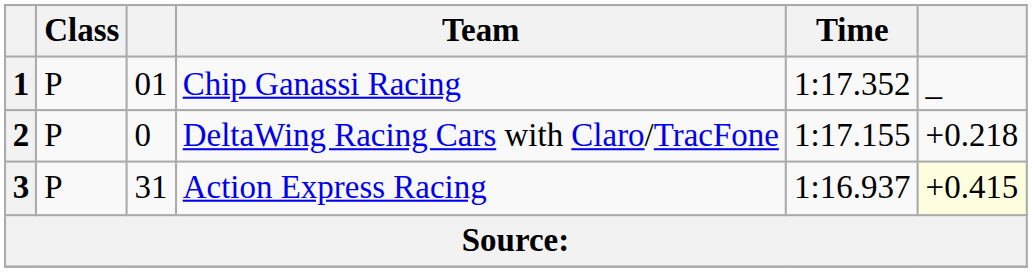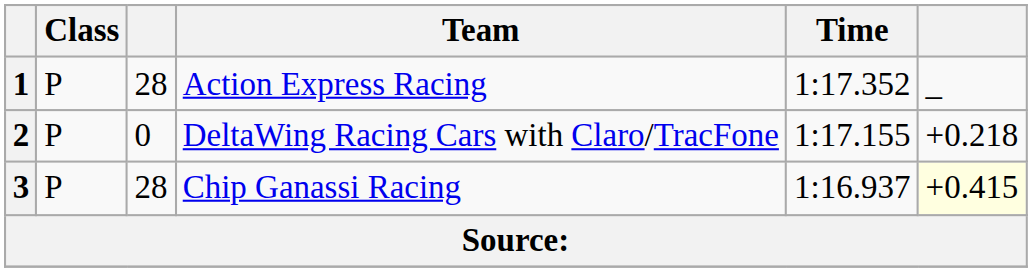 <table class="wikitable">
 <tr>
 <th scope="col"></th>
 <th scope="col">Class</th>
 <th scope="col"></th>
 <th scope="col">Team</th>
 <th scope="col">Time</th>
 <th scope="col"></th>
 </tr>
 <tr>
 <th scope="row">1</th>
 <td>P</td>
-<td>01</td>
-<td><a href='#'>Chip Ganassi Racing</a></td>
+<td>28</td>
+<td><a href='#'>Action Express Racing</a></td>
 <td>1:17.352</td>
 <td>_</td>
 </tr>
 <tr>
 <th scope="row">2</th>
 <td>P</td>
 <td>0</td>
 <td><a href='#'>DeltaWing Racing Cars</a> with <a href='#'>Claro</a>/<a href='#'>TracFone</a></td>
 <td>1:17.155</td>
 <td>+0.218</td>
 </tr>
 <tr>
 <th scope="row">3</th>
 <td>P</td>
-<td>31</td>
-<td><a href='#'>Action Express Racing</a></td>
+<td>28</td>
+<td><a href='#'>Chip Ganassi Racing</a></td>
 <td>1:16.937</td>
 <td style="background: lightyellow;">+0.415</td>
 </tr>
 <tr>
 <th colspan="6">Source:</th>
 </tr>
 <tr>
 </tr>
 </table>
